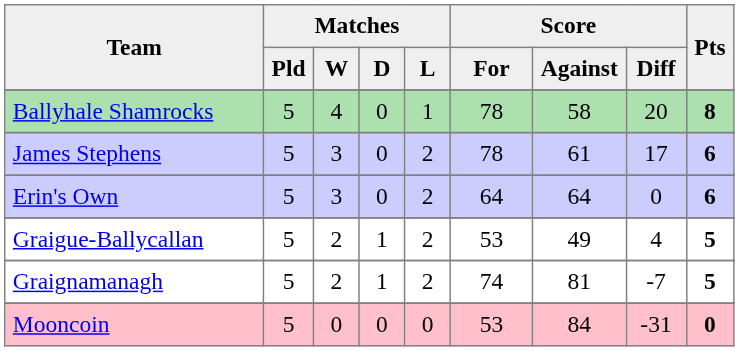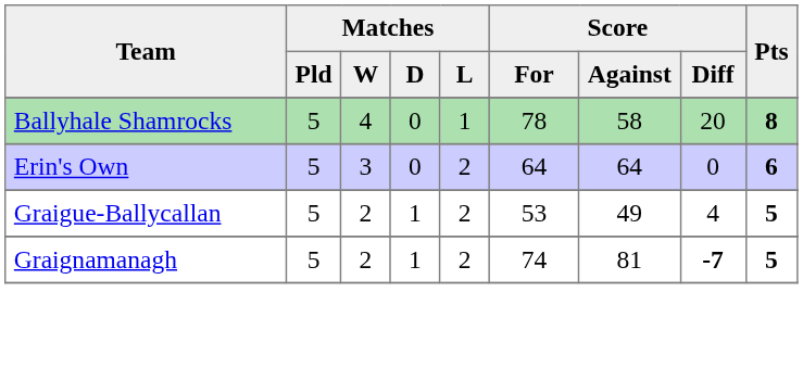 <table style=border-collapse:collapse border=1 cellspacing=0 cellpadding=5>
 <tr align=center bgcolor=#efefef>
 <th rowspan=2 width=165>Team</th>
 <th colspan=4>Matches</th>
 <th colspan=3>Score</th>
 <th rowspan=2width=20>Pts</th>
 </tr>
 <tr align=center bgcolor=#efefef>
 <th width=20>Pld</th>
 <th width=20>W</th>
 <th width=20>D</th>
 <th width=20>L</th>
 <th width=45>For</th>
 <th width=45>Against</th>
 <th width=30>Diff</th>
 </tr>
 <tr>
 </tr>
 <tr align=center  style="background:#ACE1AF;">
 <td style="text-align:left;"> <a href='#'>Ballyhale Shamrocks</a></td>
 <td>5</td>
 <td>4</td>
 <td>0</td>
 <td>1</td>
 <td>78</td>
 <td>58</td>
 <td>20</td>
 <td><strong>8</strong></td>
 </tr>
 <tr>
-</tr>
-<tr align=center style="background:#ccccff;">
-<td style="text-align:left;"> <a href='#'>James Stephens</a></td>
-<td>5</td>
-<td>3</td>
-<td>0</td>
-<td>2</td>
-<td>78</td>
-<td>61</td>
-<td>17</td>
-<td><strong>6</strong></td>
 </tr>
 <tr>
 </tr>
 <tr align=center style="background:#ccccff;">
 <td style="text-align:left;"> <a href='#'>Erin's Own</a></td>
 <td>5</td>
 <td>3</td>
 <td>0</td>
 <td>2</td>
 <td>64</td>
 <td>64</td>
 <td>0</td>
 <td><strong>6</strong></td>
 </tr>
 <tr>
 </tr>
 <tr align=center>
 <td style="text-align:left;"> <a href='#'>Graigue-Ballycallan</a></td>
 <td>5</td>
 <td>2</td>
 <td>1</td>
 <td>2</td>
 <td>53</td>
 <td>49</td>
 <td>4</td>
 <td><strong>5</strong></td>
 </tr>
 <tr>
 </tr>
 <tr align=center>
 <td style="text-align:left;"> <a href='#'>Graignamanagh</a></td>
 <td>5</td>
 <td>2</td>
 <td>1</td>
 <td>2</td>
 <td>74</td>
 <td>81</td>
-<td>-7</td>
+<td><strong>-7</strong></td>
 <td><strong>5</strong></td>
 </tr>
 <tr>
 </tr>
-<tr align=center style="background:#FFC0CB;">
-<td style="text-align:left;"> <a href='#'>Mooncoin</a></td>
-<td>5</td>
-<td>0</td>
-<td>0</td>
-<td>0</td>
-<td>53</td>
-<td>84</td>
-<td>-31</td>
-<td><strong>0</strong></td>
-</tr>
 </table>
